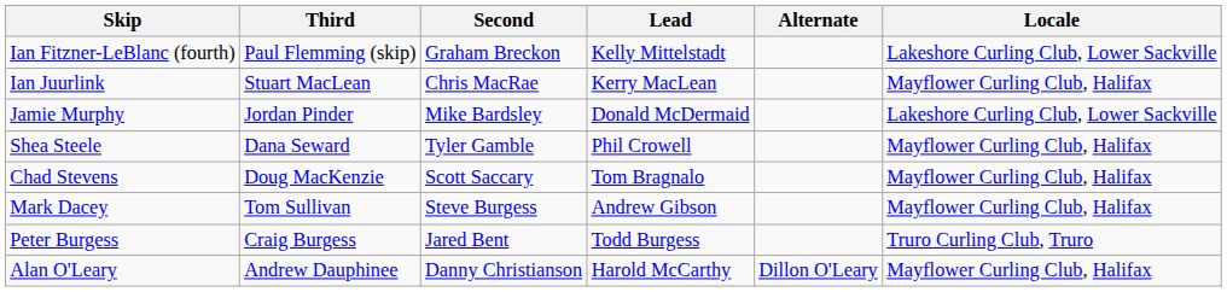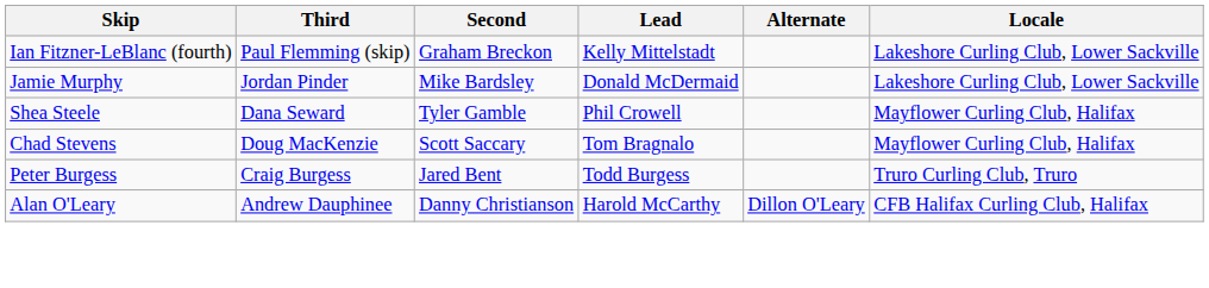 <table class=wikitable>
 <tr>
 <th>Skip</th>
 <th>Third</th>
 <th>Second</th>
 <th>Lead</th>
 <th>Alternate</th>
 <th>Locale</th>
 </tr>
 <tr>
 <td><a href='#'>Ian Fitzner-LeBlanc</a> (fourth)</td>
 <td><a href='#'>Paul Flemming</a> (skip)</td>
 <td><a href='#'>Graham Breckon</a></td>
 <td><a href='#'>Kelly Mittelstadt</a></td>
 <td></td>
 <td><a href='#'>Lakeshore Curling Club</a>, <a href='#'>Lower Sackville</a></td>
-</tr>
-<tr>
-<td><a href='#'>Ian Juurlink</a></td>
-<td><a href='#'>Stuart MacLean</a></td>
-<td><a href='#'>Chris MacRae</a></td>
-<td><a href='#'>Kerry MacLean</a></td>
-<td></td>
-<td><a href='#'>Mayflower Curling Club</a>, <a href='#'>Halifax</a></td>
 </tr>
 <tr>
 <td><a href='#'>Jamie Murphy</a></td>
 <td><a href='#'>Jordan Pinder</a></td>
 <td><a href='#'>Mike Bardsley</a></td>
 <td><a href='#'>Donald McDermaid</a></td>
 <td></td>
 <td><a href='#'>Lakeshore Curling Club</a>, <a href='#'>Lower Sackville</a></td>
 </tr>
 <tr>
 <td><a href='#'>Shea Steele</a></td>
 <td><a href='#'>Dana Seward</a></td>
 <td><a href='#'>Tyler Gamble</a></td>
 <td><a href='#'>Phil Crowell</a></td>
 <td></td>
 <td><a href='#'>Mayflower Curling Club</a>, <a href='#'>Halifax</a></td>
 </tr>
 <tr>
 <td><a href='#'>Chad Stevens</a></td>
 <td><a href='#'>Doug MacKenzie</a></td>
 <td><a href='#'>Scott Saccary</a></td>
 <td><a href='#'>Tom Bragnalo</a></td>
 <td></td>
 <td><a href='#'>Mayflower Curling Club</a>, <a href='#'>Halifax</a></td>
 </tr>
 <tr>
-<td><a href='#'>Mark Dacey</a></td>
-<td><a href='#'>Tom Sullivan</a></td>
-<td><a href='#'>Steve Burgess</a></td>
-<td><a href='#'>Andrew Gibson</a></td>
-<td></td>
-<td><a href='#'>Mayflower Curling Club</a>, <a href='#'>Halifax</a></td>
-</tr>
-<tr>
 <td><a href='#'>Peter Burgess</a></td>
 <td><a href='#'>Craig Burgess</a></td>
 <td><a href='#'>Jared Bent</a></td>
 <td><a href='#'>Todd Burgess</a></td>
 <td></td>
 <td><a href='#'>Truro Curling Club</a>, <a href='#'>Truro</a></td>
 </tr>
 <tr>
 <td><a href='#'>Alan O'Leary</a></td>
 <td><a href='#'>Andrew Dauphinee</a></td>
 <td><a href='#'>Danny Christianson</a></td>
 <td><a href='#'>Harold McCarthy</a></td>
 <td><a href='#'>Dillon O'Leary</a></td>
-<td><a href='#'>Mayflower Curling Club</a>, <a href='#'>Halifax</a></td>
+<td><a href='#'>CFB Halifax Curling Club</a>, <a href='#'>Halifax</a></td>
 </tr>
 </table>
